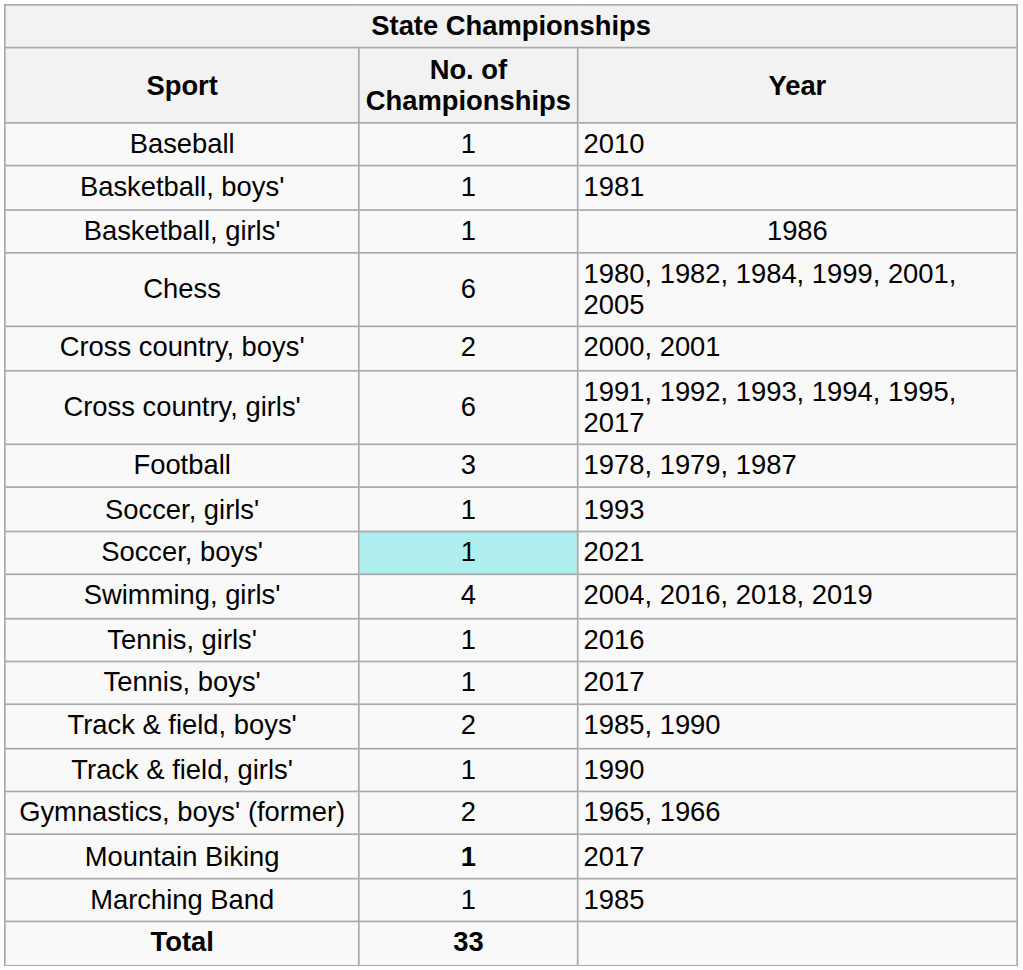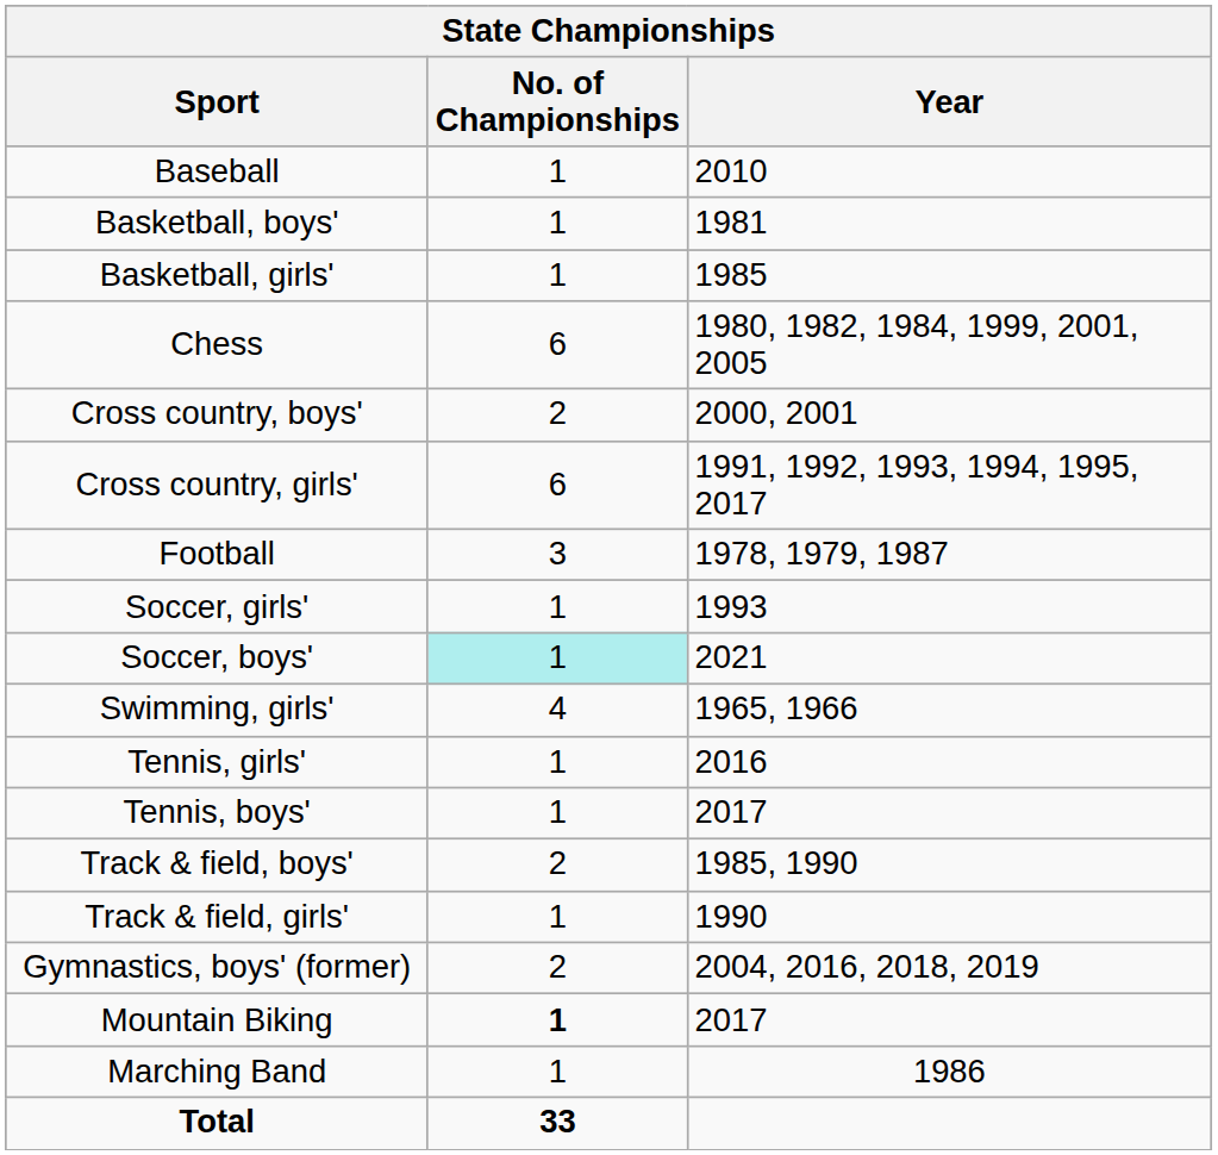 <table class="wikitable sortable" style="text-align: center;">
 <tr>
 <th colspan="3">State Championships</th>
 </tr>
 <tr>
 <th width="200px" class="unsortable">Sport</th>
 <th width="100px" class="unsortable">No. of Championships</th>
 <th width="250px" class="unsortable">Year</th>
 </tr>
 <tr>
 <td>Baseball</td>
 <td>1</td>
 <td style="text-align: left;">2010</td>
 </tr>
 <tr>
 <td>Basketball, boys'</td>
 <td>1</td>
 <td style="text-align: left;">1981</td>
 </tr>
 <tr>
 <td>Basketball, girls'</td>
 <td>1</td>
-<td>1986</td>
+<td style="text-align: left;">1985</td>
 </tr>
 <tr>
 <td>Chess</td>
 <td>6</td>
 <td style="text-align: left;">1980, 1982, 1984, 1999, 2001, 2005</td>
 </tr>
 <tr>
 <td>Cross country, boys'</td>
 <td>2</td>
 <td style="text-align: left;">2000, 2001</td>
 </tr>
 <tr>
 <td>Cross country, girls'</td>
 <td>6</td>
 <td style="text-align: left;">1991, 1992, 1993, 1994, 1995, 2017</td>
 </tr>
 <tr>
 <td>Football</td>
 <td>3</td>
 <td style="text-align: left;">1978, 1979, 1987</td>
 </tr>
 <tr>
 <td>Soccer, girls'</td>
 <td>1</td>
 <td style="text-align: left;">1993</td>
 </tr>
 <tr>
 <td>Soccer, boys'</td>
 <td style="background: paleturquoise;">1</td>
 <td style="text-align: left;">2021</td>
 </tr>
 <tr>
 <td>Swimming, girls'</td>
 <td>4</td>
-<td style="text-align: left;">2004, 2016, 2018, 2019</td>
+<td style="text-align: left;">1965, 1966</td>
 </tr>
 <tr>
 <td>Tennis, girls'</td>
 <td>1</td>
 <td style="text-align: left;">2016</td>
 </tr>
 <tr>
 <td>Tennis, boys'</td>
 <td>1</td>
 <td style="text-align: left;">2017</td>
 </tr>
 <tr>
 <td>Track & field, boys'</td>
 <td>2</td>
 <td style="text-align: left;">1985, 1990</td>
 </tr>
 <tr>
 <td>Track & field, girls'</td>
 <td>1</td>
 <td style="text-align: left;">1990</td>
 </tr>
 <tr>
 <td>Gymnastics, boys' (former)</td>
 <td>2</td>
-<td style="text-align: left;">1965, 1966</td>
+<td style="text-align: left;">2004, 2016, 2018, 2019</td>
 </tr>
 <tr>
 <td>Mountain Biking</td>
 <td><strong>1</strong></td>
 <td style="text-align: left;">2017</td>
 </tr>
 <tr>
 <td>Marching Band</td>
 <td>1</td>
-<td style="text-align: left;">1985</td>
+<td>1986</td>
 </tr>
 <tr>
 <td><strong>Total</strong></td>
 <td><strong>33</strong></td>
 <td> </td>
 </tr>
 </table>
